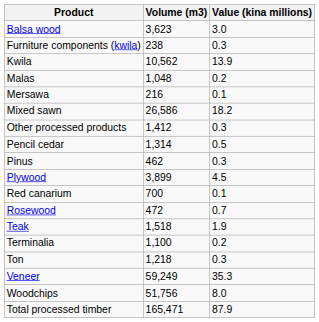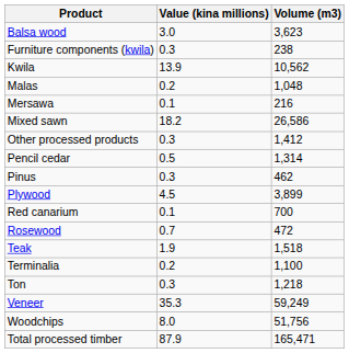 <table class="wikitable">
 <tr>
 <th>Product</th>
+<th>Value (kina millions)</th>
 <th>Volume (m3)</th>
-<th>Value (kina millions)</th>
 </tr>
 <tr>
 <td><a href='#'>Balsa wood</a></td>
+<td>3.0</td>
 <td>3,623</td>
-<td>3.0</td>
 </tr>
 <tr>
 <td>Furniture components (<a href='#'>kwila</a>)</td>
+<td>0.3</td>
 <td>238</td>
-<td>0.3</td>
 </tr>
 <tr>
 <td>Kwila</td>
+<td>13.9</td>
 <td>10,562</td>
-<td>13.9</td>
 </tr>
 <tr>
 <td>Malas</td>
+<td>0.2</td>
 <td>1,048</td>
-<td>0.2</td>
 </tr>
 <tr>
 <td>Mersawa</td>
+<td>0.1</td>
 <td>216</td>
-<td>0.1</td>
 </tr>
 <tr>
 <td>Mixed sawn</td>
+<td>18.2</td>
 <td>26,586</td>
-<td>18.2</td>
 </tr>
 <tr>
 <td>Other processed products</td>
+<td>0.3</td>
 <td>1,412</td>
-<td>0.3</td>
 </tr>
 <tr>
 <td>Pencil cedar</td>
+<td>0.5</td>
 <td>1,314</td>
-<td>0.5</td>
 </tr>
 <tr>
 <td>Pinus</td>
+<td>0.3</td>
 <td>462</td>
-<td>0.3</td>
 </tr>
 <tr>
 <td><a href='#'>Plywood</a></td>
+<td>4.5</td>
 <td>3,899</td>
-<td>4.5</td>
 </tr>
 <tr>
 <td>Red canarium</td>
+<td>0.1</td>
 <td>700</td>
-<td>0.1</td>
 </tr>
 <tr>
 <td><a href='#'>Rosewood</a></td>
+<td>0.7</td>
 <td>472</td>
-<td>0.7</td>
 </tr>
 <tr>
 <td><a href='#'>Teak</a></td>
+<td>1.9</td>
 <td>1,518</td>
-<td>1.9</td>
 </tr>
 <tr>
 <td>Terminalia</td>
+<td>0.2</td>
 <td>1,100</td>
-<td>0.2</td>
 </tr>
 <tr>
 <td>Ton</td>
+<td>0.3</td>
 <td>1,218</td>
-<td>0.3</td>
 </tr>
 <tr>
 <td><a href='#'>Veneer</a></td>
+<td>35.3</td>
 <td>59,249</td>
-<td>35.3</td>
 </tr>
 <tr>
 <td>Woodchips</td>
+<td>8.0</td>
 <td>51,756</td>
-<td>8.0</td>
 </tr>
 <tr>
 <td>Total processed timber</td>
+<td>87.9</td>
 <td>165,471</td>
-<td>87.9</td>
 </tr>
 </table>
